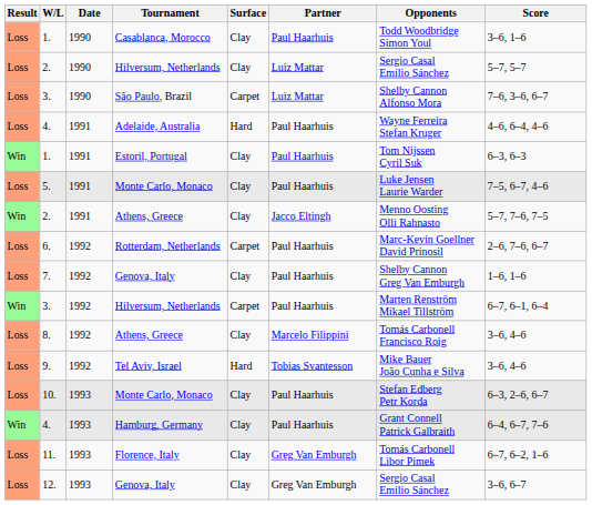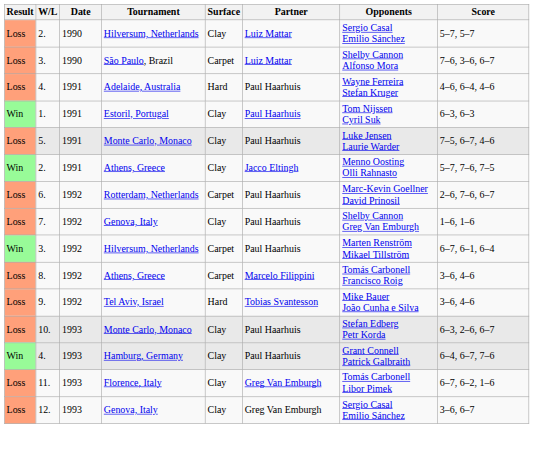 <table class="sortable wikitable">
 <tr>
 <th style="width:40px">Result</th>
 <th style="width:30px" class="unsortable">W/L</th>
 <th style="width:60px">Date</th>
 <th style="width:160px">Tournament</th>
 <th style="width:50px">Surface</th>
 <th style="width:150px">Partner</th>
 <th style="width:150px">Opponents</th>
 <th style="width:140px" class="unsortable">Score</th>
-</tr>
-<tr>
-<td style="background:#ffa07a;">Loss</td>
-<td>1.</td>
-<td>1990</td>
-<td><a href='#'>Casablanca, Morocco</a></td>
-<td>Clay</td>
-<td> <a href='#'>Paul Haarhuis</a></td>
-<td> <a href='#'>Todd Woodbridge</a> <br> <a href='#'>Simon Youl</a></td>
-<td>3–6, 1–6</td>
 </tr>
 <tr>
 <td style="background:#ffa07a;">Loss</td>
 <td>2.</td>
 <td>1990</td>
 <td><a href='#'>Hilversum, Netherlands</a></td>
 <td>Clay</td>
 <td> <a href='#'>Luiz Mattar</a></td>
 <td> <a href='#'>Sergio Casal</a> <br> <a href='#'>Emilio Sánchez</a></td>
 <td>5–7, 5–7</td>
 </tr>
 <tr>
 <td style="background:#ffa07a;">Loss</td>
 <td>3.</td>
 <td>1990</td>
 <td><a href='#'>São Paulo</a>, Brazil</td>
 <td>Carpet</td>
 <td> <a href='#'>Luiz Mattar</a></td>
 <td> <a href='#'>Shelby Cannon</a> <br> <a href='#'>Alfonso Mora</a></td>
 <td>7–6, 3–6, 6–7</td>
 </tr>
 <tr>
 <td style="background:#ffa07a;">Loss</td>
 <td>4.</td>
 <td>1991</td>
 <td><a href='#'>Adelaide, Australia</a></td>
 <td>Hard</td>
 <td> Paul Haarhuis</td>
 <td> <a href='#'>Wayne Ferreira</a> <br> <a href='#'>Stefan Kruger</a></td>
 <td>4–6, 6–4, 4–6</td>
 </tr>
 <tr>
 <td style="background:#98fb98;">Win</td>
 <td>1.</td>
 <td>1991</td>
 <td><a href='#'>Estoril, Portugal</a></td>
 <td>Clay</td>
 <td> <a href='#'>Paul Haarhuis</a></td>
 <td> <a href='#'>Tom Nijssen</a> <br> <a href='#'>Cyril Suk</a></td>
 <td>6–3, 6–3</td>
 </tr>
 <tr style="background:#e9e9e9;">
 <td style="background:#ffa07a;">Loss</td>
 <td>5.</td>
 <td>1991</td>
 <td><a href='#'>Monte Carlo, Monaco</a></td>
 <td>Clay</td>
 <td> Paul Haarhuis</td>
 <td> <a href='#'>Luke Jensen</a> <br> <a href='#'>Laurie Warder</a></td>
 <td>7–5, 6–7, 4–6</td>
 </tr>
 <tr>
 <td style="background:#98fb98;">Win</td>
 <td>2.</td>
 <td>1991</td>
 <td><a href='#'>Athens, Greece</a></td>
 <td>Clay</td>
 <td> <a href='#'>Jacco Eltingh</a></td>
 <td> <a href='#'>Menno Oosting</a> <br> <a href='#'>Olli Rahnasto</a></td>
 <td>5–7, 7–6, 7–5</td>
 </tr>
 <tr>
 <td style="background:#ffa07a;">Loss</td>
 <td>6.</td>
 <td>1992</td>
 <td><a href='#'>Rotterdam, Netherlands</a></td>
 <td>Carpet</td>
 <td> Paul Haarhuis</td>
 <td> <a href='#'>Marc-Kevin Goellner</a> <br> <a href='#'>David Prinosil</a></td>
 <td>2–6, 7–6, 6–7</td>
 </tr>
 <tr>
 <td style="background:#ffa07a;">Loss</td>
 <td>7.</td>
 <td>1992</td>
 <td><a href='#'>Genova, Italy</a></td>
 <td>Clay</td>
 <td> Paul Haarhuis</td>
 <td> <a href='#'>Shelby Cannon</a> <br> <a href='#'>Greg Van Emburgh</a></td>
 <td>1–6, 1–6</td>
 </tr>
 <tr>
 <td style="background:#98fb98;">Win</td>
 <td>3.</td>
 <td>1992</td>
 <td><a href='#'>Hilversum, Netherlands</a></td>
 <td>Carpet</td>
 <td> Paul Haarhuis</td>
 <td> <a href='#'>Marten Renström</a> <br> <a href='#'>Mikael Tillström</a></td>
 <td>6–7, 6–1, 6–4</td>
 </tr>
 <tr>
 <td style="background:#ffa07a;">Loss</td>
 <td>8.</td>
 <td>1992</td>
 <td><a href='#'>Athens, Greece</a></td>
-<td>Clay</td>
+<td>Carpet</td>
 <td> <a href='#'>Marcelo Filippini</a></td>
 <td> <a href='#'>Tomás Carbonell</a> <br> <a href='#'>Francisco Roig</a></td>
 <td>3–6, 4–6</td>
 </tr>
 <tr>
 <td style="background:#ffa07a;">Loss</td>
 <td>9.</td>
 <td>1992</td>
 <td><a href='#'>Tel Aviv, Israel</a></td>
 <td>Hard</td>
 <td> <a href='#'>Tobias Svantesson</a></td>
 <td> <a href='#'>Mike Bauer</a> <br> <a href='#'>João Cunha e Silva</a></td>
 <td>3–6, 4–6</td>
 </tr>
 <tr style="background:#e9e9e9;">
 <td style="background:#ffa07a;">Loss</td>
 <td>10.</td>
 <td>1993</td>
 <td><a href='#'>Monte Carlo, Monaco</a></td>
 <td>Clay</td>
 <td> Paul Haarhuis</td>
 <td> <a href='#'>Stefan Edberg</a> <br> <a href='#'>Petr Korda</a></td>
 <td>6–3, 2–6, 6–7</td>
 </tr>
 <tr style="background:#e9e9e9;">
 <td style="background:#98fb98;">Win</td>
 <td>4.</td>
 <td>1993</td>
 <td><a href='#'>Hamburg, Germany</a></td>
 <td>Clay</td>
 <td> Paul Haarhuis</td>
 <td> <a href='#'>Grant Connell</a> <br> <a href='#'>Patrick Galbraith</a></td>
 <td>6–4, 6–7, 7–6</td>
 </tr>
 <tr>
 <td style="background:#ffa07a;">Loss</td>
 <td>11.</td>
 <td>1993</td>
 <td><a href='#'>Florence, Italy</a></td>
 <td>Clay</td>
 <td> <a href='#'>Greg Van Emburgh</a></td>
 <td> <a href='#'>Tomás Carbonell</a> <br> <a href='#'>Libor Pimek</a></td>
 <td>6–7, 6–2, 1–6</td>
 </tr>
 <tr>
 <td style="background:#ffa07a;">Loss</td>
 <td>12.</td>
 <td>1993</td>
 <td><a href='#'>Genova, Italy</a></td>
 <td>Clay</td>
 <td> Greg Van Emburgh</td>
 <td> <a href='#'>Sergio Casal</a> <br> <a href='#'>Emilio Sánchez</a></td>
 <td>3–6, 6–7</td>
 </tr>
 </table>
